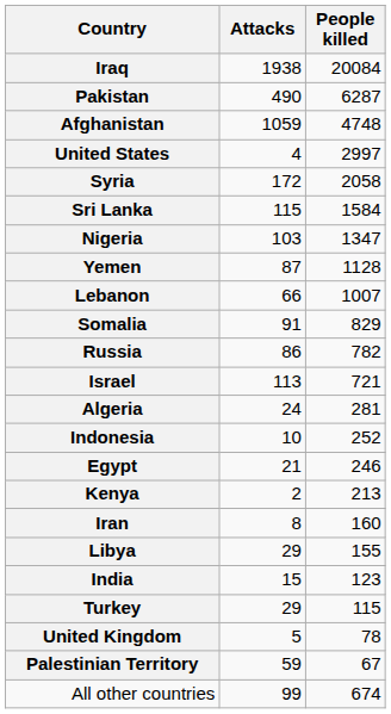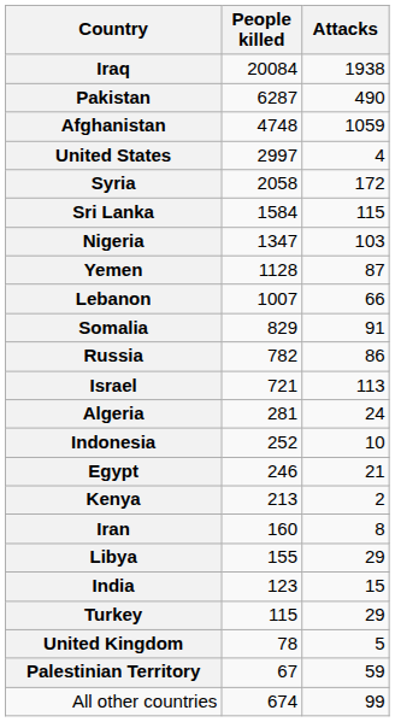 <table class="wikitable sortable floatright" style="text-align:right; width:340px;">
 <tr>
 <th>Country</th>
+<th>People<br> killed</th>
 <th>Attacks</th>
-<th>People<br> killed</th>
 </tr>
 <tr>
 <th>Iraq</th>
+<td>20084</td>
 <td>1938</td>
-<td>20084</td>
 </tr>
 <tr>
 <th>Pakistan</th>
+<td>6287</td>
 <td>490</td>
-<td>6287</td>
 </tr>
 <tr>
 <th>Afghanistan</th>
+<td>4748</td>
 <td>1059</td>
-<td>4748</td>
 </tr>
 <tr>
 <th>United States</th>
+<td>2997</td>
 <td>4</td>
-<td>2997</td>
 </tr>
 <tr>
 <th>Syria</th>
+<td>2058</td>
 <td>172</td>
-<td>2058</td>
 </tr>
 <tr>
 <th>Sri Lanka</th>
+<td>1584</td>
 <td>115</td>
-<td>1584</td>
 </tr>
 <tr>
 <th>Nigeria</th>
+<td>1347</td>
 <td>103</td>
-<td>1347</td>
 </tr>
 <tr>
 <th>Yemen</th>
+<td>1128</td>
 <td>87</td>
-<td>1128</td>
 </tr>
 <tr>
 <th>Lebanon</th>
+<td>1007</td>
 <td>66</td>
-<td>1007</td>
 </tr>
 <tr>
 <th>Somalia</th>
+<td>829</td>
 <td>91</td>
-<td>829</td>
 </tr>
 <tr>
 <th>Russia</th>
+<td>782</td>
 <td>86</td>
-<td>782</td>
 </tr>
 <tr>
 <th>Israel</th>
+<td>721</td>
 <td>113</td>
-<td>721</td>
 </tr>
 <tr>
 <th>Algeria</th>
+<td>281</td>
 <td>24</td>
-<td>281</td>
 </tr>
 <tr>
 <th>Indonesia</th>
+<td>252</td>
 <td>10</td>
-<td>252</td>
 </tr>
 <tr>
 <th>Egypt</th>
+<td>246</td>
 <td>21</td>
-<td>246</td>
 </tr>
 <tr>
 <th>Kenya</th>
+<td>213</td>
 <td>2</td>
-<td>213</td>
 </tr>
 <tr>
 <th>Iran</th>
+<td>160</td>
 <td>8</td>
-<td>160</td>
 </tr>
 <tr>
 <th>Libya</th>
+<td>155</td>
 <td>29</td>
-<td>155</td>
 </tr>
 <tr>
 <th>India</th>
+<td>123</td>
 <td>15</td>
-<td>123</td>
 </tr>
 <tr>
 <th>Turkey</th>
+<td>115</td>
 <td>29</td>
-<td>115</td>
 </tr>
 <tr>
 <th>United Kingdom</th>
+<td>78</td>
 <td>5</td>
-<td>78</td>
 </tr>
 <tr>
 <th>Palestinian Territory</th>
+<td>67</td>
 <td>59</td>
-<td>67</td>
 </tr>
 <tr>
 <td>All other countries</td>
+<td>674</td>
 <td>99</td>
-<td>674</td>
 </tr>
 </table>
